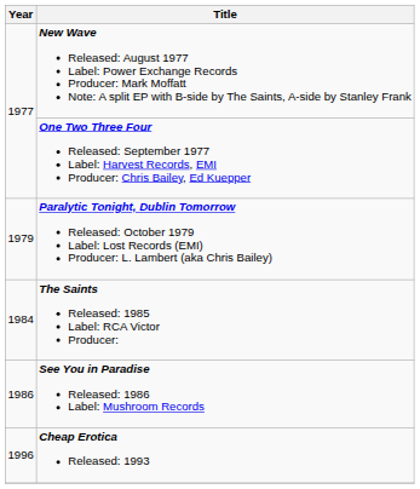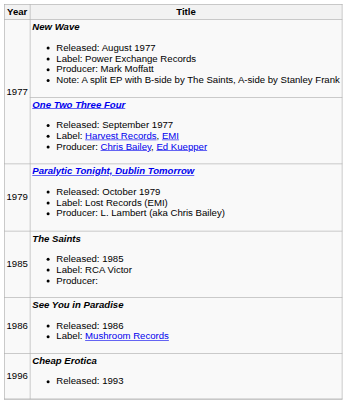 <table class="wikitable">
 <tr>
 <th rowspan="1">Year</th>
 <th rowspan="1">Title</th>
 </tr>
 <tr>
 <td align="center" rowspan="2">1977</td>
 <td><strong><em>New Wave</em></strong><br><ul><li>Released: August 1977</li><li>Label: Power Exchange Records</li><li>Producer: Mark Moffatt</li><li>Note: A split EP with B-side by The Saints, A-side by Stanley Frank</li></ul></td>
 </tr>
 <tr>
 <td><strong><em><a href='#'>One Two Three Four</a></em></strong><br><ul><li>Released: September 1977</li><li>Label: <a href='#'>Harvest Records</a>, <a href='#'>EMI</a></li><li>Producer: <a href='#'>Chris Bailey</a>, <a href='#'>Ed Kuepper</a></li></ul></td>
 </tr>
 <tr>
 <td align="center">1979</td>
 <td><strong><em><a href='#'>Paralytic Tonight, Dublin Tomorrow</a></em></strong><br><ul><li>Released: October 1979</li><li>Label: Lost Records (EMI)</li><li>Producer: L. Lambert (aka Chris Bailey)</li></ul></td>
 </tr>
 <tr>
-<td align="center">1984</td>
+<td align="center">1985</td>
 <td><strong><em>The Saints</em></strong><br><ul><li>Released: 1985</li><li>Label: RCA Victor</li><li>Producer:</li></ul></td>
 </tr>
 <tr>
 <td align="center">1986</td>
 <td><strong><em>See You in Paradise</em></strong><br><ul><li>Released: 1986</li><li>Label: <a href='#'>Mushroom Records</a></li></ul></td>
 </tr>
 <tr>
 <td align="center">1996</td>
 <td><strong><em>Cheap Erotica</em></strong><br><ul><li>Released: 1993</li></ul></td>
 </tr>
 <tr>
 </tr>
 </table>
